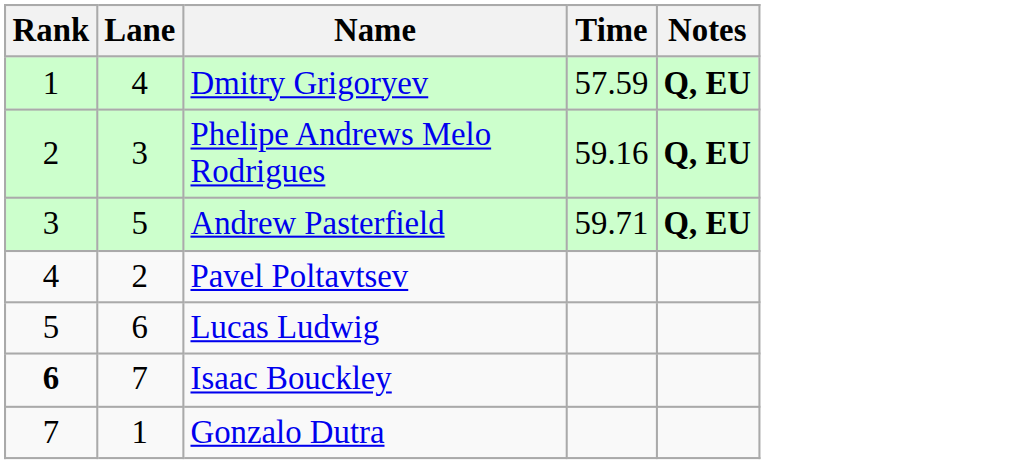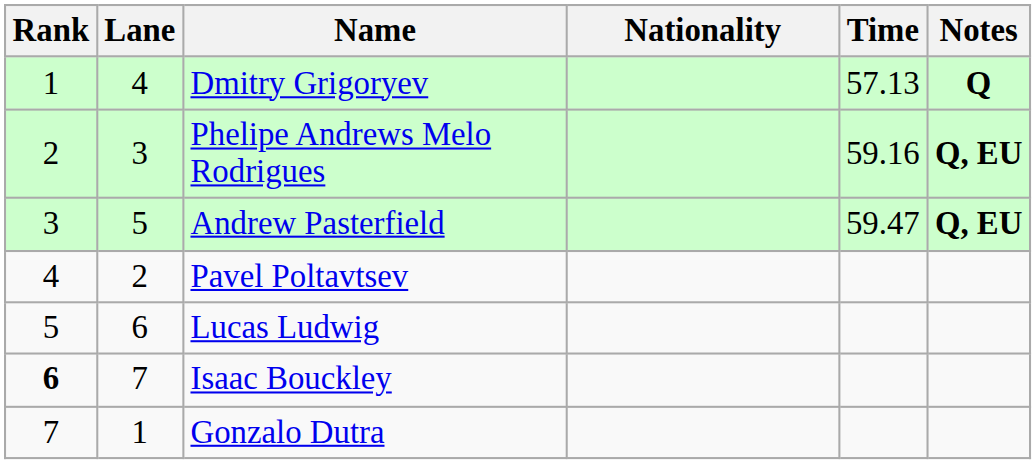 <table class="wikitable sortable" style="text-align:center">
 <tr>
 <th>Rank</th>
 <th>Lane</th>
 <th style="width:180px">Name</th>
+<th style="width:125px">Nationality</th>
 <th>Time</th>
 <th>Notes</th>
 </tr>
 <tr style="background:#cfc;">
 <td>1</td>
 <td>4</td>
 <td style="text-align:left;"><a href='#'>Dmitry Grigoryev</a></td>
-<td>57.59</td>
-<td><strong>Q, EU</strong></td>
+<td style="text-align:left;"></td>
+<td>57.13</td>
+<td><strong>Q</strong></td>
 </tr>
 <tr style="background:#cfc;">
 <td>2</td>
 <td>3</td>
 <td style="text-align:left;"><a href='#'>Phelipe Andrews Melo Rodrigues</a></td>
+<td style="text-align:left;"></td>
 <td>59.16</td>
 <td><strong>Q, EU</strong></td>
 </tr>
 <tr style="background:#cfc;">
 <td>3</td>
 <td>5</td>
 <td style="text-align:left;"><a href='#'>Andrew Pasterfield</a></td>
-<td>59.71</td>
+<td style="text-align:left;"></td>
+<td>59.47</td>
 <td><strong>Q, EU</strong></td>
 </tr>
 <tr>
 <td>4</td>
 <td>2</td>
 <td style="text-align:left;"><a href='#'>Pavel Poltavtsev</a></td>
+<td style="text-align:left;"></td>
 <td></td>
 <td></td>
 </tr>
 <tr>
 <td>5</td>
 <td>6</td>
 <td style="text-align:left;"><a href='#'>Lucas Ludwig</a></td>
+<td style="text-align:left;"></td>
 <td></td>
 <td></td>
 </tr>
 <tr>
 <td><strong>6</strong></td>
 <td>7</td>
 <td style="text-align:left;"><a href='#'>Isaac Bouckley</a></td>
+<td style="text-align:left;"></td>
 <td></td>
 <td></td>
 </tr>
 <tr>
 <td>7</td>
 <td>1</td>
 <td style="text-align:left;"><a href='#'>Gonzalo Dutra</a></td>
+<td style="text-align:left;"></td>
 <td></td>
 <td></td>
 </tr>
 </table>
